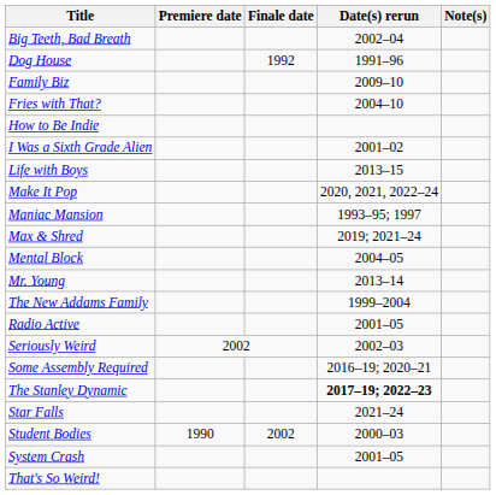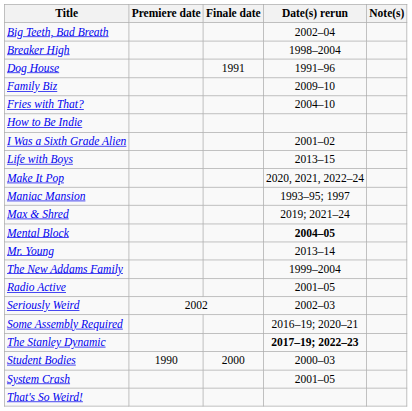 <table class="wikitable plainrowheaders sortable" style="text-align:center;">
 <tr>
 <th scope="col">Title</th>
 <th scope="col">Premiere date</th>
 <th scope="col">Finale date</th>
 <th scope="col">Date(s) rerun</th>
 <th class="unsortable">Note(s)</th>
 </tr>
 <tr>
 <td scope="row" style="text-align:left;"><em><a href='#'>Big Teeth, Bad Breath</a></em></td>
 <td></td>
 <td></td>
 <td>2002–04</td>
 <td></td>
 </tr>
 <tr>
+<td scope="row" style="text-align:left;"><em><a href='#'>Breaker High</a></em></td>
+<td></td>
+<td></td>
+<td>1998–2004</td>
+<td></td>
+</tr>
+<tr>
 <td scope="row" style="text-align:left;"><em><a href='#'>Dog House</a></em></td>
 <td></td>
-<td>1992</td>
+<td>1991</td>
 <td>1991–96</td>
 <td></td>
 </tr>
 <tr>
 <td scope="row" style="text-align:left;"><em><a href='#'>Family Biz</a></em></td>
 <td></td>
 <td></td>
 <td>2009–10</td>
 </tr>
 <tr>
 <td scope="row" style="text-align:left;"><em><a href='#'>Fries with That?</a></em></td>
 <td></td>
 <td></td>
 <td>2004–10</td>
 <td></td>
 </tr>
 <tr>
 <td scope="row" style="text-align:left;"><em><a href='#'>How to Be Indie</a></em></td>
 <td></td>
 <td></td>
 <td></td>
 <td></td>
 </tr>
 <tr>
 <td scope="row" style="text-align:left;"><em><a href='#'>I Was a Sixth Grade Alien</a></em></td>
 <td></td>
 <td></td>
 <td>2001–02</td>
 <td></td>
 </tr>
 <tr>
 <td scope="row" style="text-align:left;"><em><a href='#'>Life with Boys</a></em></td>
 <td></td>
 <td></td>
 <td>2013–15</td>
 <td></td>
 </tr>
 <tr>
 <td scope="row" style="text-align:left;"><em><a href='#'>Make It Pop</a></em></td>
 <td></td>
 <td></td>
 <td>2020, 2021, 2022–24</td>
 <td></td>
 </tr>
 <tr>
 <td scope="row" style="text-align:left;"><em><a href='#'>Maniac Mansion</a></em></td>
 <td></td>
 <td></td>
 <td>1993–95; 1997</td>
 <td></td>
 </tr>
 <tr>
 <td scope="row" style="text-align:left;"><em><a href='#'>Max & Shred</a></em></td>
 <td></td>
 <td></td>
 <td>2019; 2021–24</td>
 <td></td>
 </tr>
 <tr>
 <td scope="row" style="text-align:left;"><em><a href='#'>Mental Block</a></em></td>
 <td></td>
 <td></td>
-<td>2004–05</td>
+<td><strong>2004–05</strong></td>
 <td></td>
 </tr>
 <tr>
 <td scope="row" style="text-align:left;"><em><a href='#'>Mr. Young</a></em></td>
 <td></td>
 <td></td>
 <td>2013–14</td>
 <td></td>
 </tr>
 <tr>
 <td scope="row" style="text-align:left;"><em><a href='#'>The New Addams Family</a></em></td>
 <td></td>
 <td></td>
 <td>1999–2004</td>
 <td></td>
 </tr>
 <tr>
 <td scope="row" style="text-align:left;"><em><a href='#'>Radio Active</a></em></td>
 <td></td>
 <td></td>
 <td>2001–05</td>
 <td></td>
 </tr>
 <tr>
 <td scope="row" style="text-align:left;"><em><a href='#'>Seriously Weird</a></em></td>
 <td colspan=2>2002</td>
 <td>2002–03</td>
 <td></td>
 </tr>
 <tr>
 <td scope="row" style="text-align:left;"><em><a href='#'>Some Assembly Required</a></em></td>
 <td></td>
 <td></td>
 <td>2016–19; 2020–21</td>
 <td></td>
 </tr>
 <tr>
 <td scope="row" style="text-align:left;"><em><a href='#'>The Stanley Dynamic</a></em></td>
 <td></td>
 <td></td>
 <td><strong>2017–19; 2022–23</strong></td>
 <td></td>
 </tr>
 <tr>
-<td scope="row" style="text-align:left;"><em><a href='#'>Star Falls</a></em></td>
-<td></td>
-<td></td>
-<td>2021–24</td>
-<td></td>
-</tr>
-<tr>
 <td scope="row" style="text-align:left;"><em><a href='#'>Student Bodies</a></em></td>
 <td>1990</td>
-<td>2002</td>
+<td>2000</td>
 <td>2000–03</td>
 <td></td>
 </tr>
 <tr>
 <td scope="row" style="text-align:left;"><em><a href='#'>System Crash</a></em></td>
 <td></td>
 <td></td>
 <td>2001–05</td>
 <td></td>
 </tr>
 <tr>
 <td scope="row" style="text-align:left;"><em><a href='#'>That's So Weird!</a></em></td>
 <td></td>
 <td></td>
 <td></td>
 <td></td>
 </tr>
 </table>
